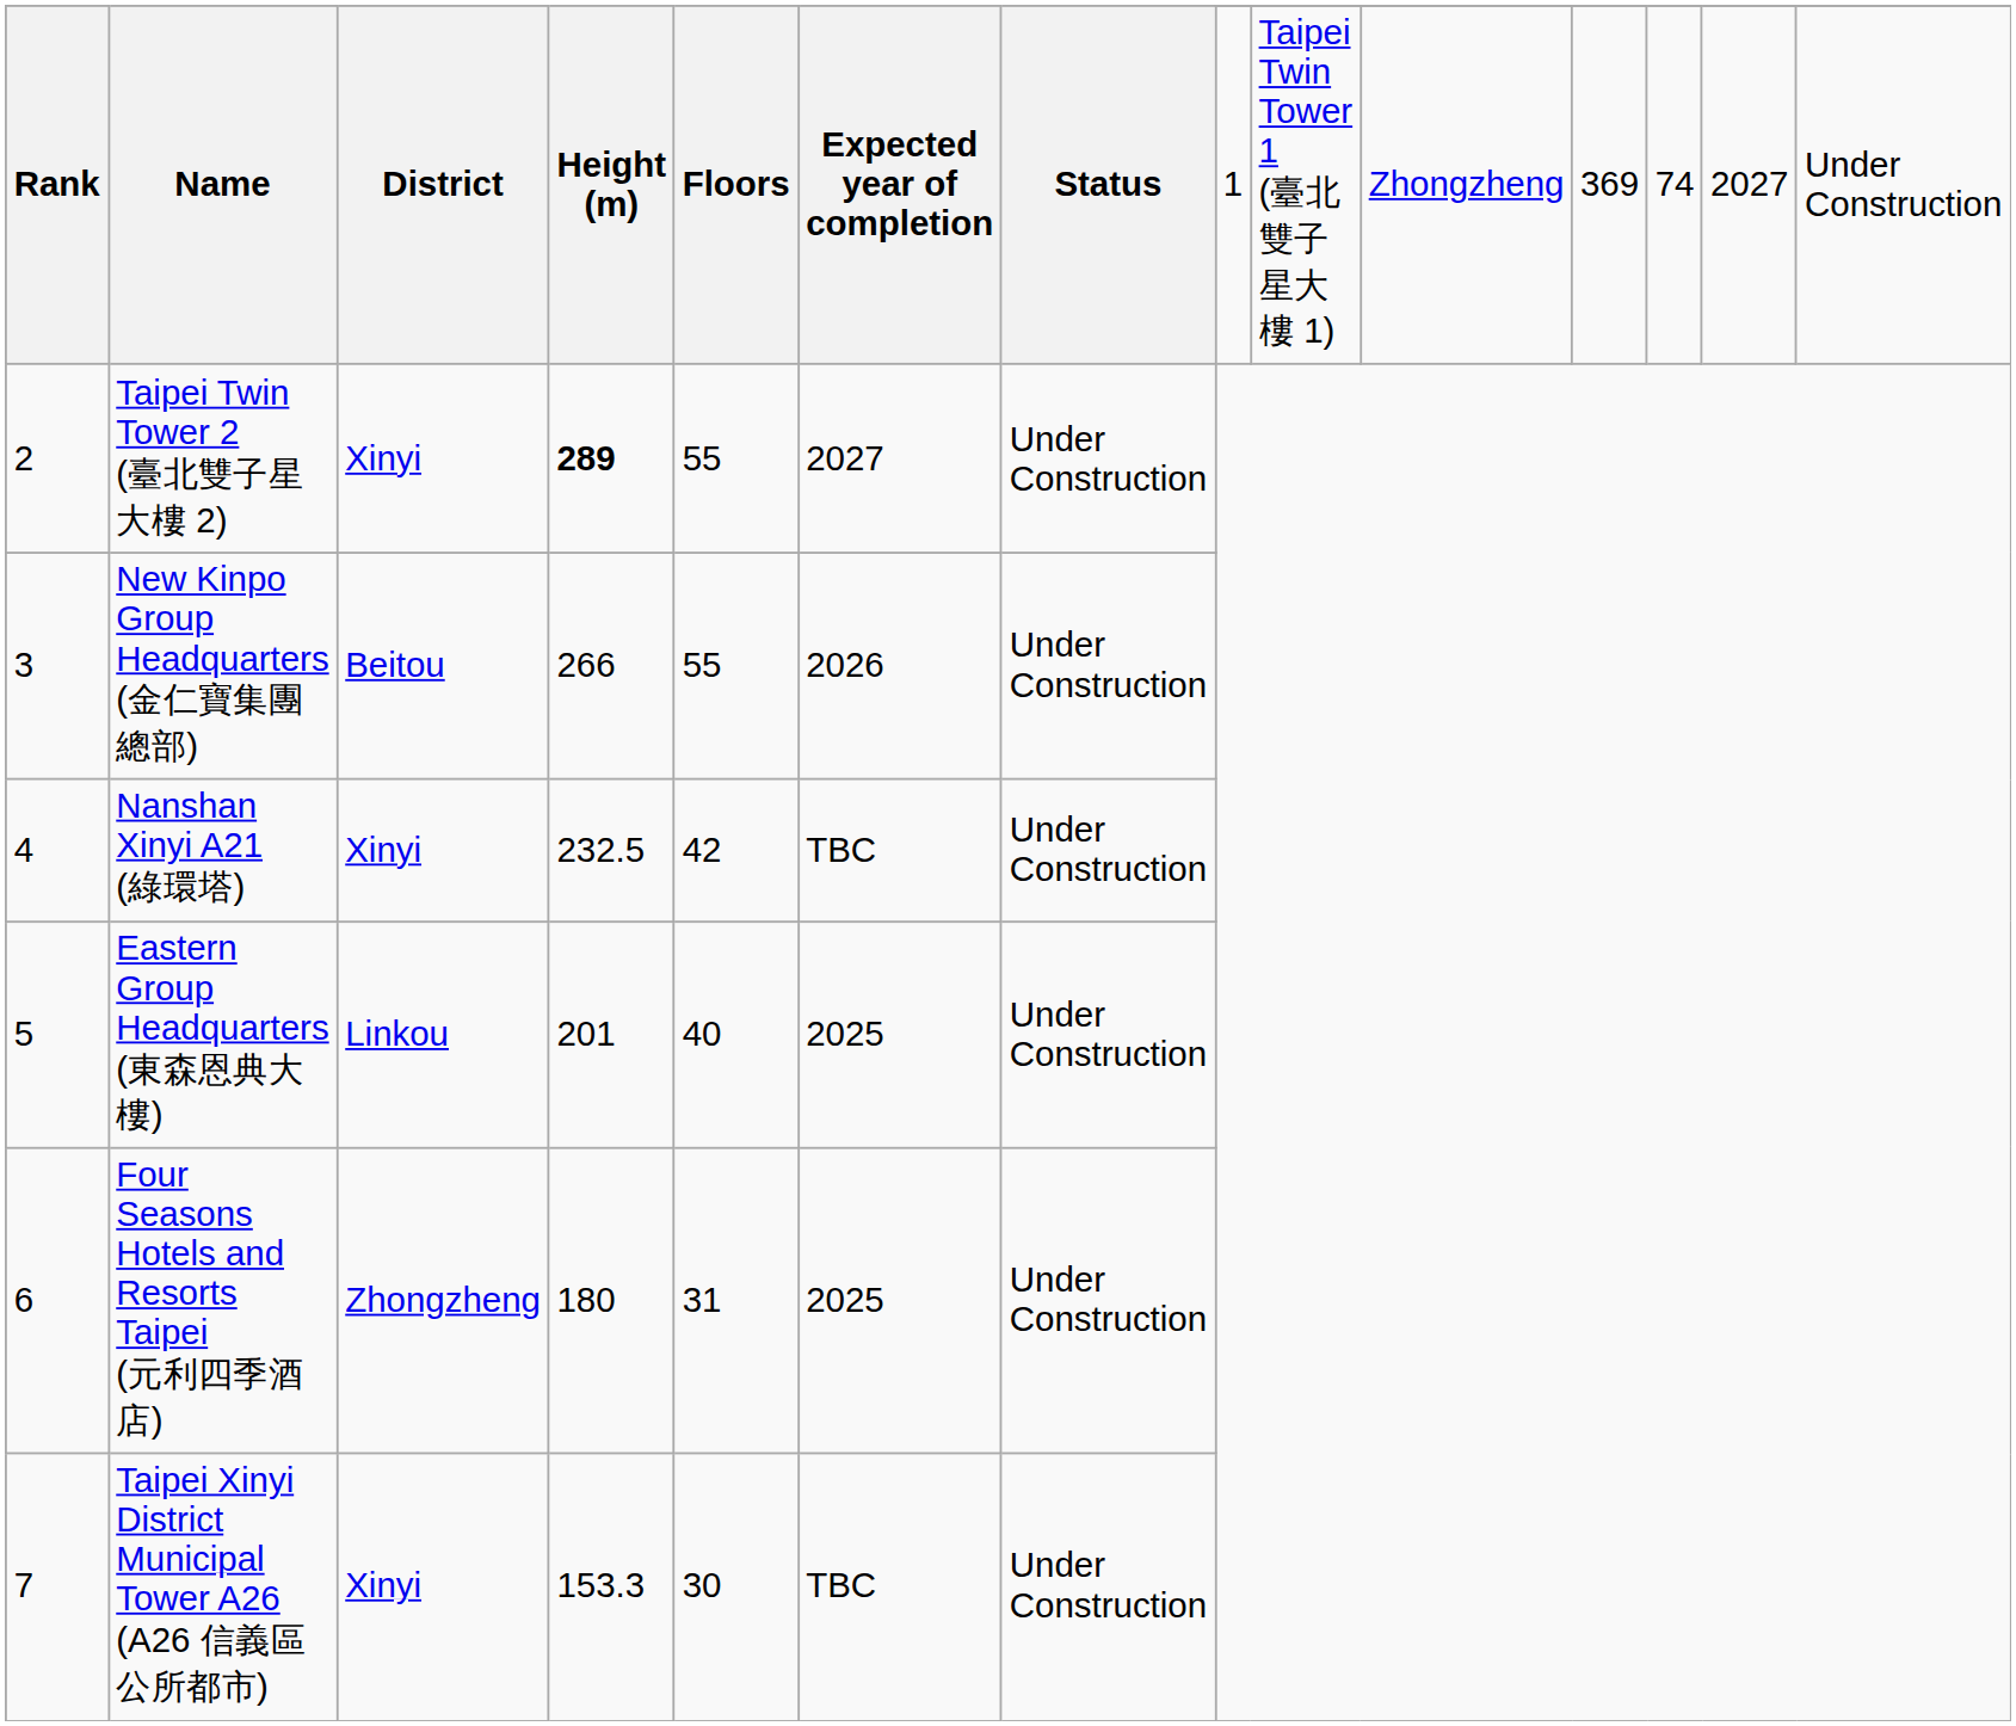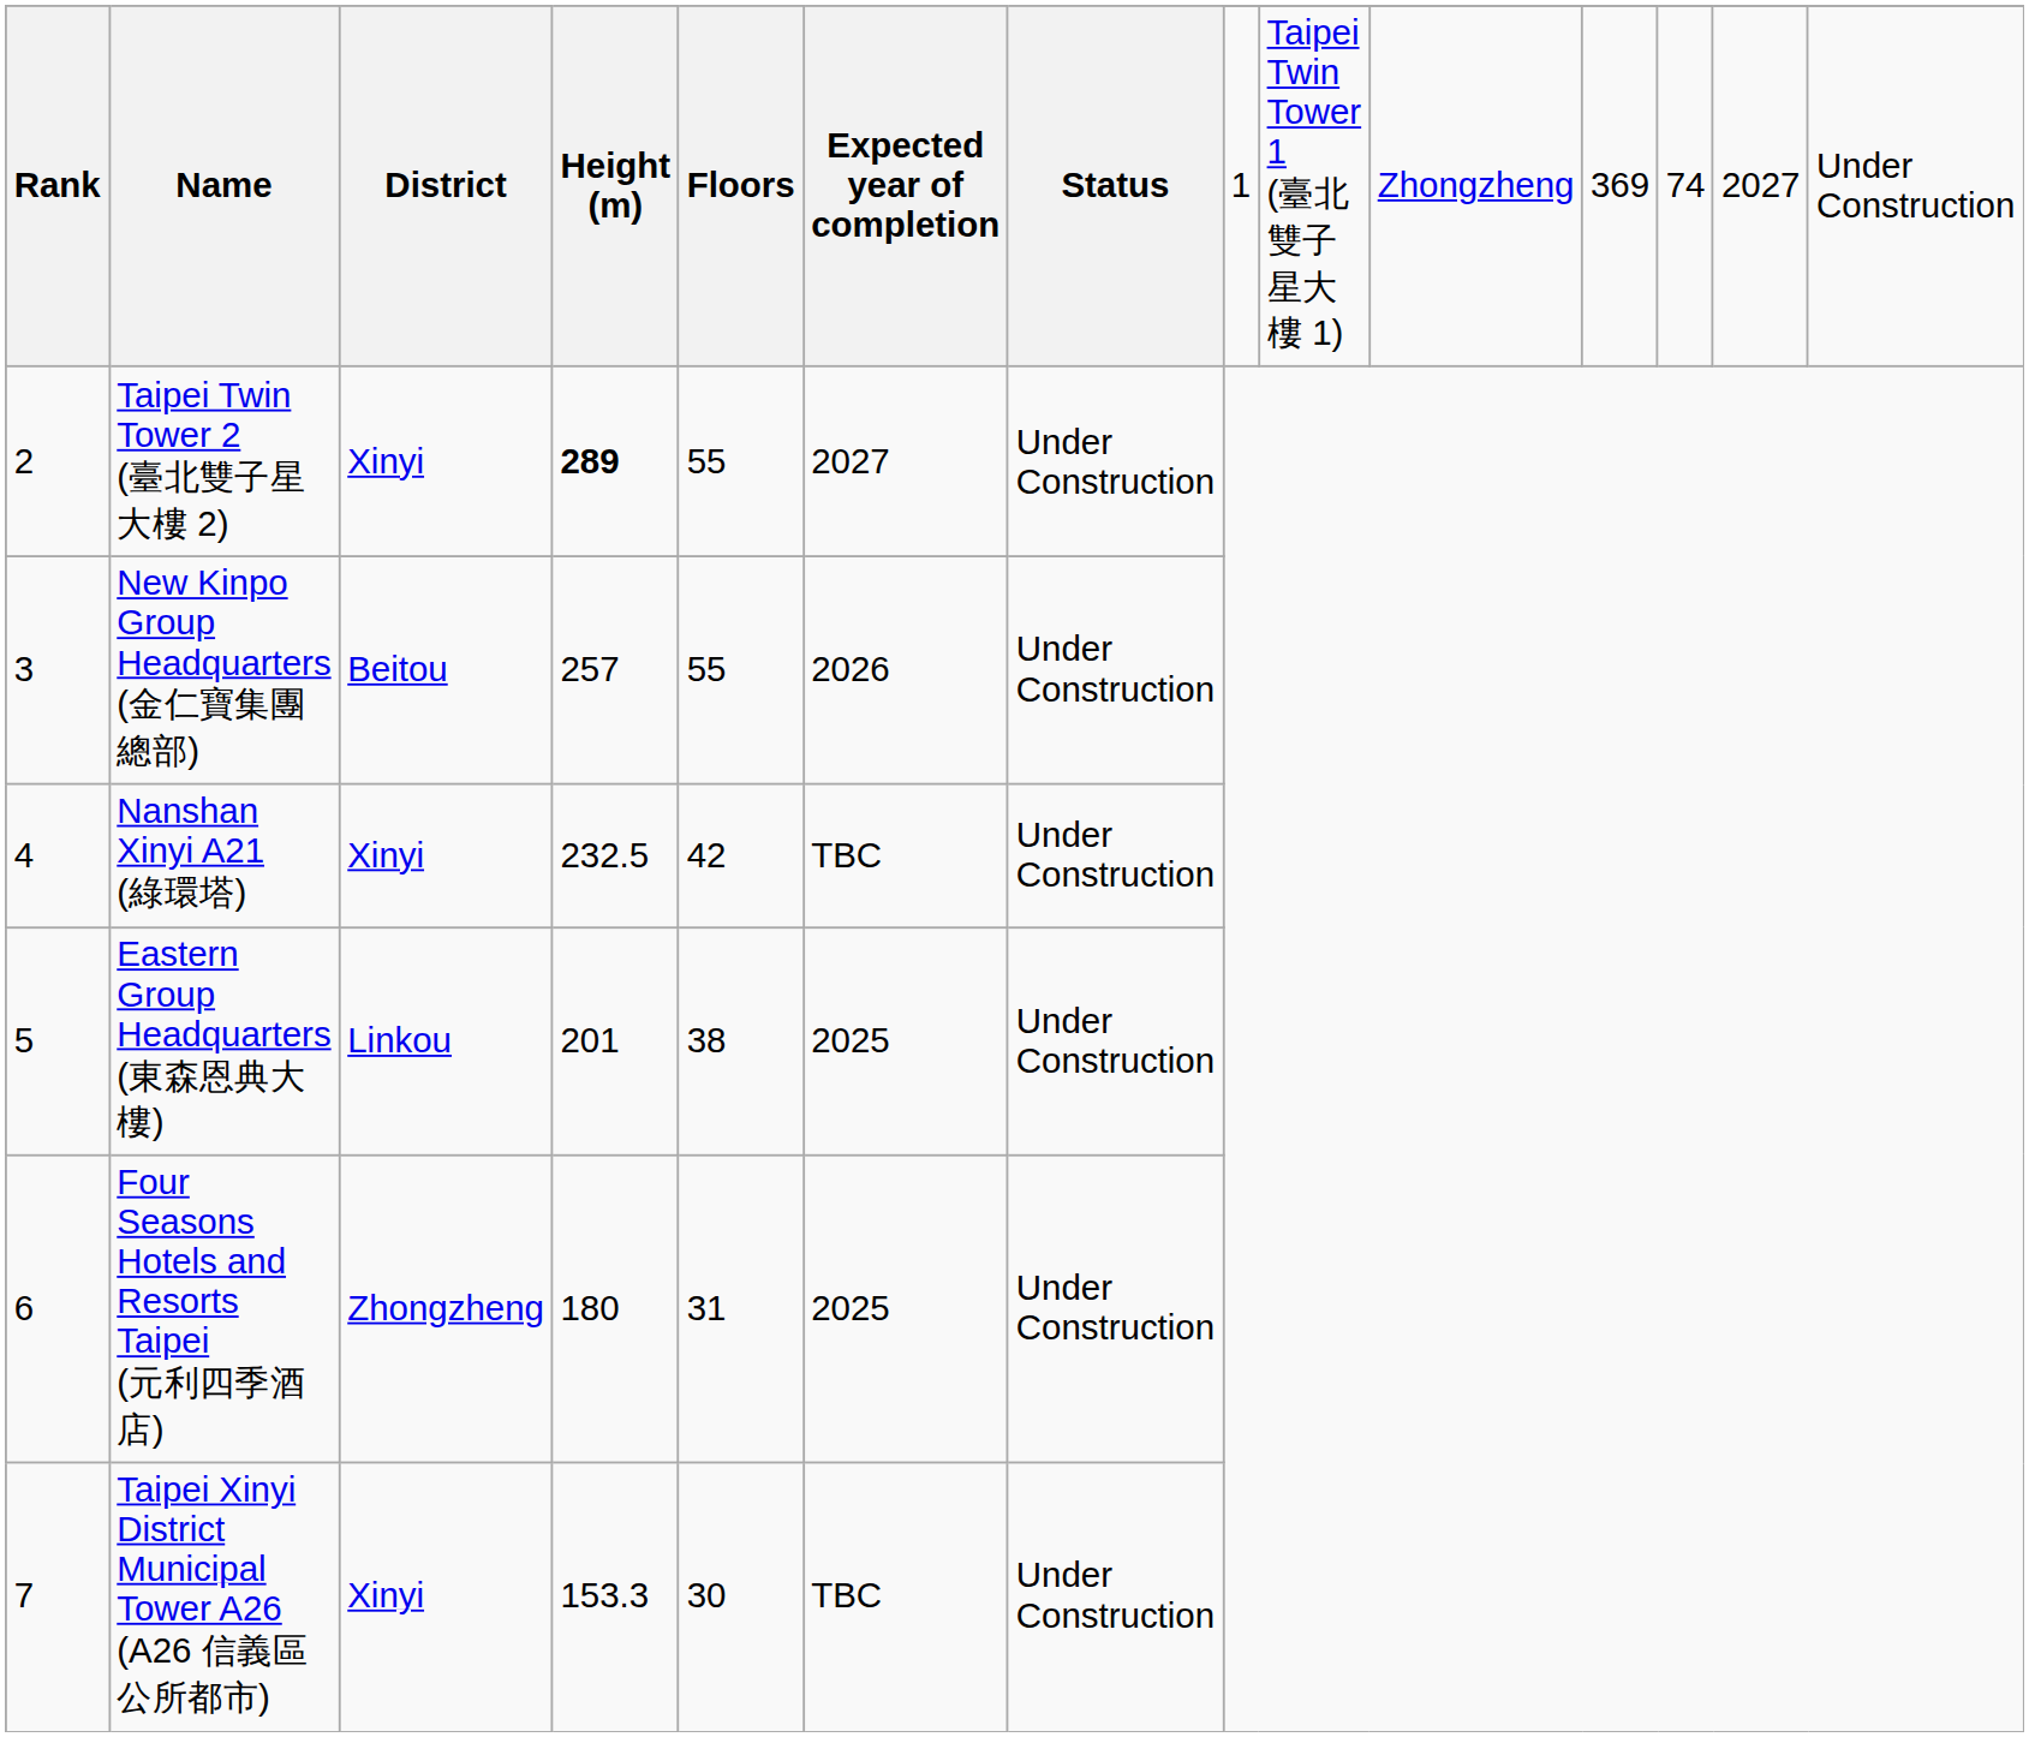 <table class="wikitable sortable">
 <tr>
 <th Rowspan=2>Rank</th>
 <th Rowspan=2>Name</th>
 <th Rowspan=2>District</th>
 <th Rowspan=2>Height (m)</th>
 <th Rowspan=2>Floors</th>
 <th Rowspan=2>Expected<br> year of<br> completion</th>
 <th Rowspan=2>Status</th>
 </tr>
 <tr>
 <td>1</td>
 <td><a href='#'>Taipei Twin Tower 1</a> <br>(臺北雙子星大樓 1)</td>
 <td><a href='#'>Zhongzheng</a></td>
 <td>369</td>
 <td>74</td>
 <td>2027</td>
 <td>Under Construction</td>
 </tr>
 <tr>
 <td>2</td>
 <td><a href='#'>Taipei Twin Tower 2</a> <br>(臺北雙子星大樓 2)</td>
 <td><a href='#'>Xinyi</a></td>
 <td><strong>289</strong></td>
 <td>55</td>
 <td>2027</td>
 <td>Under Construction</td>
 </tr>
 <tr>
 <td>3</td>
 <td><a href='#'>New Kinpo Group Headquarters</a> <br>(金仁寶集團總部)</td>
 <td><a href='#'>Beitou</a></td>
-<td>266</td>
+<td>257</td>
 <td>55</td>
 <td>2026</td>
 <td>Under Construction </td>
 </tr>
 <tr>
 <td>4</td>
 <td><a href='#'>Nanshan Xinyi A21</a> <br>(綠環塔)</td>
 <td><a href='#'>Xinyi</a></td>
 <td>232.5</td>
 <td>42</td>
 <td>TBC</td>
 <td>Under Construction</td>
 </tr>
 <tr>
 <td>5</td>
 <td><a href='#'>Eastern Group Headquarters</a> <br>(東森恩典大樓)</td>
 <td><a href='#'>Linkou</a></td>
 <td>201</td>
-<td>40</td>
+<td>38</td>
 <td>2025</td>
 <td>Under Construction </td>
 </tr>
 <tr>
 <td>6</td>
 <td><a href='#'>Four Seasons Hotels and Resorts Taipei</a> <br>(元利四季酒店)</td>
 <td><a href='#'>Zhongzheng</a></td>
 <td>180</td>
 <td>31</td>
 <td>2025</td>
 <td>Under Construction</td>
 </tr>
 <tr>
 <td>7</td>
 <td><a href='#'>Taipei Xinyi District Municipal Tower A26</a> <br>(A26 信義區公所都市)</td>
 <td><a href='#'>Xinyi</a></td>
 <td>153.3</td>
 <td>30</td>
 <td>TBC</td>
 <td>Under Construction</td>
 </tr>
 </table>
